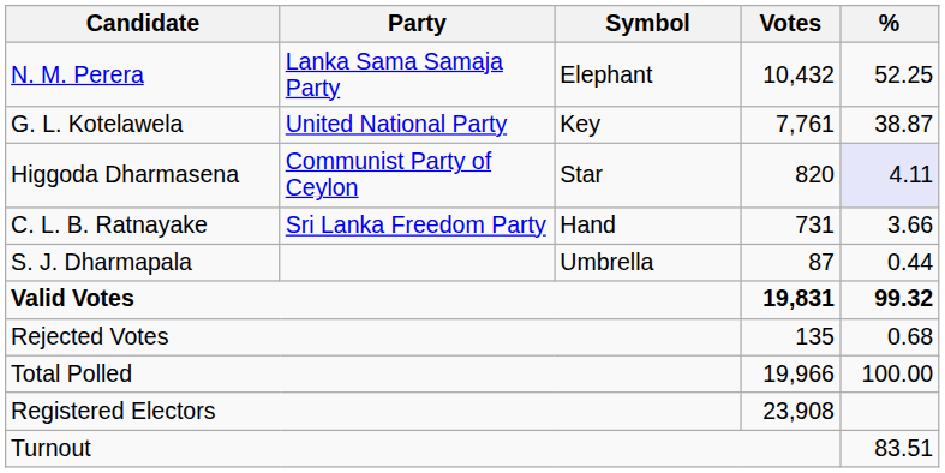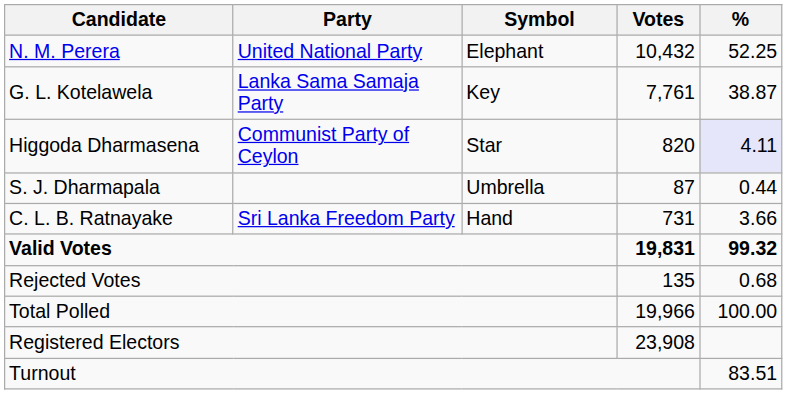 <table class="wikitable" border="1" style="text-align:right;">
 <tr>
 <th align=left width="180">Candidate</th>
 <th align=left width="180">Party</th>
 <th align=left width="120">Symbol</th>
 <th align=left width="60">Votes</th>
 <th align=left width="60">%</th>
 </tr>
 <tr>
 <td align=left><a href='#'>N. M. Perera</a></td>
-<td align=left><a href='#'>Lanka Sama Samaja Party</a></td>
+<td align=left><a href='#'>United National Party</a></td>
 <td align=left>Elephant</td>
 <td>10,432</td>
 <td>52.25</td>
 </tr>
 <tr>
 <td align=left>G. L. Kotelawela</td>
-<td align=left><a href='#'>United National Party</a></td>
+<td align=left><a href='#'>Lanka Sama Samaja Party</a></td>
 <td align=left>Key</td>
 <td>7,761</td>
 <td>38.87</td>
 </tr>
 <tr>
 <td align=left>Higgoda Dharmasena</td>
 <td align=left><a href='#'>Communist Party of Ceylon</a></td>
 <td align=left>Star</td>
 <td>820</td>
 <td style="background: lavender;">4.11</td>
 </tr>
 <tr>
+<td align=left>S. J. Dharmapala</td>
+<td align=left></td>
+<td align=left>Umbrella</td>
+<td>87</td>
+<td>0.44</td>
+</tr>
+<tr>
 <td align=left>C. L. B. Ratnayake</td>
 <td align=left><a href='#'>Sri Lanka Freedom Party</a></td>
 <td align=left>Hand</td>
 <td>731</td>
 <td>3.66</td>
-</tr>
-<tr>
-<td align=left>S. J. Dharmapala</td>
-<td align=left></td>
-<td align=left>Umbrella</td>
-<td>87</td>
-<td>0.44</td>
 </tr>
 <tr>
 <td align=left colspan=3><strong>Valid Votes</strong></td>
 <td><strong>19,831</strong></td>
 <td><strong>99.32</strong></td>
 </tr>
 <tr>
 <td align=left colspan=3>Rejected Votes</td>
 <td>135</td>
 <td>0.68</td>
 </tr>
 <tr>
 <td align=left colspan=3>Total Polled</td>
 <td>19,966</td>
 <td>100.00</td>
 </tr>
 <tr>
 <td align=left colspan=3>Registered Electors</td>
 <td>23,908</td>
 <td></td>
 </tr>
 <tr>
 <td align=left colspan=4>Turnout</td>
 <td>83.51</td>
 </tr>
 </table>
